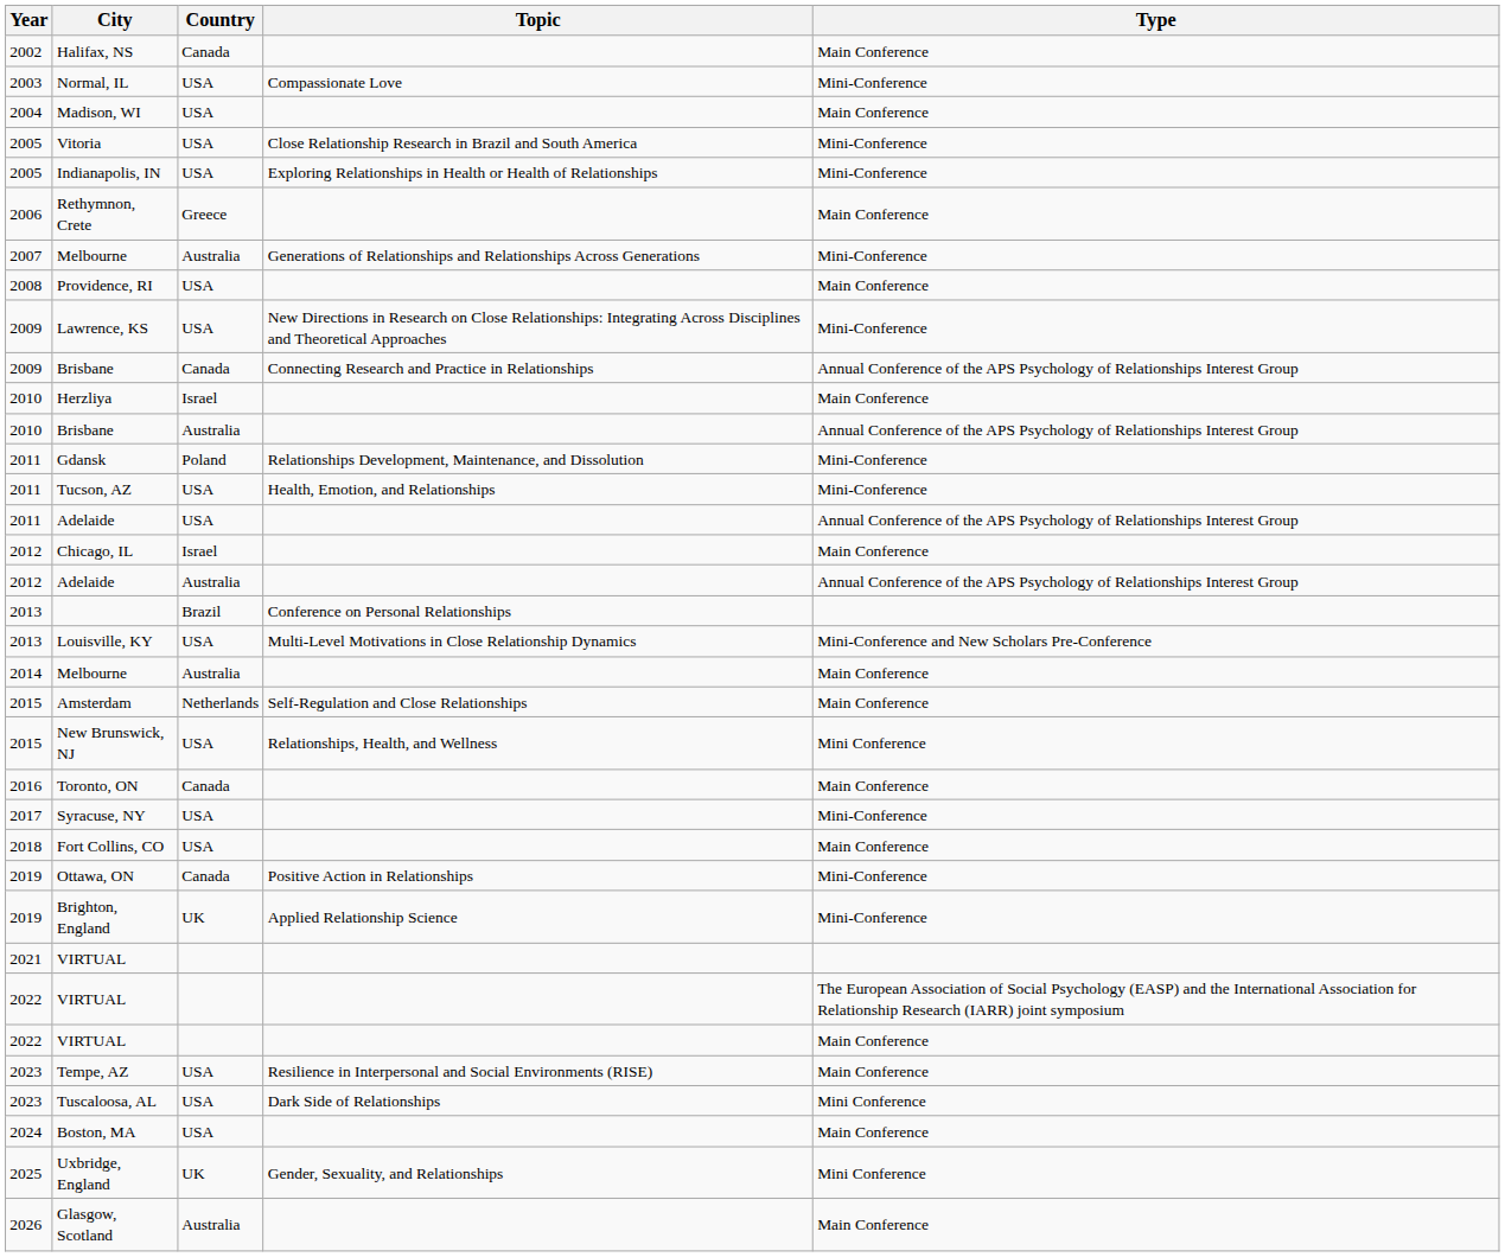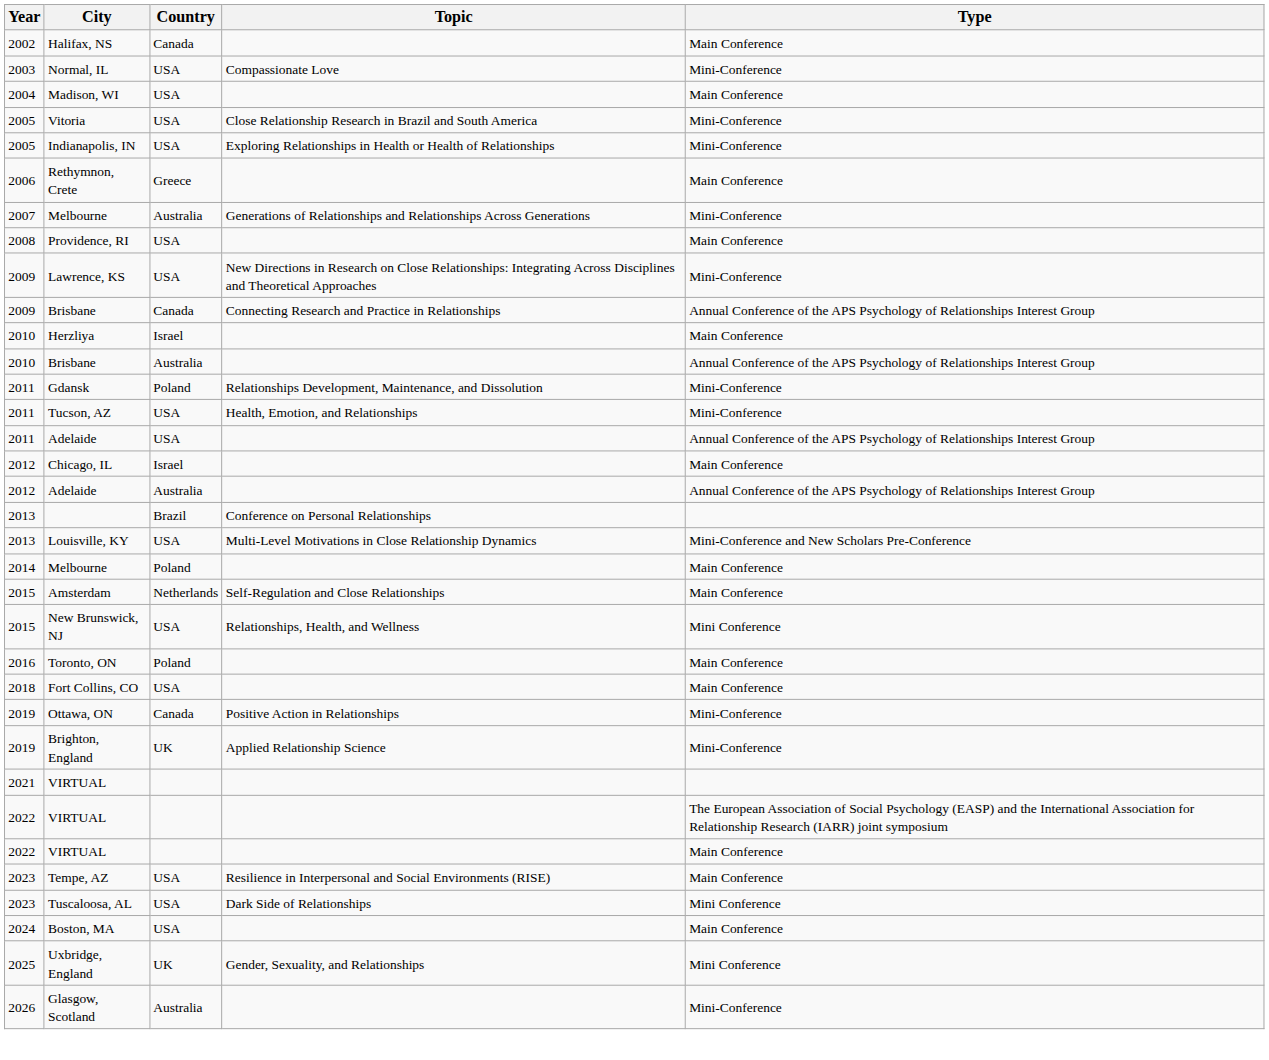 <table class="wikitable">
 <tr>
 <th>Year</th>
 <th>City</th>
 <th>Country</th>
 <th>Topic</th>
 <th>Type</th>
 </tr>
 <tr>
 <td><small>2002</small></td>
 <td><small>Halifax, NS</small></td>
 <td><small>Canada</small></td>
 <td></td>
 <td><small>Main Conference</small></td>
 </tr>
 <tr>
 <td><small>2003</small></td>
 <td><small>Normal, IL</small></td>
 <td><small>USA</small></td>
 <td><small>Compassionate Love</small></td>
 <td><small>Mini-Conference</small></td>
 </tr>
 <tr>
 <td><small>2004</small></td>
 <td><small>Madison, WI</small></td>
 <td><small>USA</small></td>
 <td></td>
 <td><small>Main Conference</small></td>
 </tr>
 <tr>
 <td><small>2005</small></td>
 <td><small>Vitoria</small></td>
 <td><small>USA</small></td>
 <td><small>Close Relationship Research in Brazil and South America</small></td>
 <td><small>Mini-Conference</small></td>
 </tr>
 <tr>
 <td><small>2005</small></td>
 <td><small>Indianapolis, IN</small></td>
 <td><small>USA</small></td>
 <td><small>Exploring Relationships in Health or Health of Relationships</small></td>
 <td><small>Mini-Conference</small></td>
 </tr>
 <tr>
 <td><small>2006</small></td>
 <td><small>Rethymnon, Crete</small></td>
 <td><small>Greece</small></td>
 <td></td>
 <td><small>Main Conference</small></td>
 </tr>
 <tr>
 <td><small>2007</small></td>
 <td><small>Melbourne</small></td>
 <td><small>Australia</small></td>
 <td><small>Generations of Relationships and Relationships Across Generations</small></td>
 <td><small>Mini-Conference</small></td>
 </tr>
 <tr>
 <td><small>2008</small></td>
 <td><small>Providence, RI</small></td>
 <td><small>USA</small></td>
 <td></td>
 <td><small>Main Conference</small></td>
 </tr>
 <tr>
 <td><small>2009</small></td>
 <td><small>Lawrence, KS</small></td>
 <td><small>USA</small></td>
 <td><small>New Directions in Research on Close Relationships: Integrating Across Disciplines and Theoretical Approaches</small></td>
 <td><small>Mini-Conference</small></td>
 </tr>
 <tr>
 <td><small>2009</small></td>
 <td><small>Brisbane</small></td>
 <td><small>Canada</small></td>
 <td><small>Connecting Research and Practice in Relationships</small></td>
 <td><small>Annual Conference of the APS Psychology of Relationships Interest Group</small></td>
 </tr>
 <tr>
 <td><small>2010</small></td>
 <td><small>Herzliya</small></td>
 <td><small>Israel</small></td>
 <td></td>
 <td><small>Main Conference</small></td>
 </tr>
 <tr>
 <td><small>2010</small></td>
 <td><small>Brisbane</small></td>
 <td><small>Australia</small></td>
 <td></td>
 <td><small>Annual Conference of the APS Psychology of Relationships Interest Group</small></td>
 </tr>
 <tr>
 <td><small>2011</small></td>
 <td><small>Gdansk</small></td>
 <td><small>Poland</small></td>
 <td><small>Relationships Development, Maintenance, and Dissolution</small></td>
 <td><small>Mini-Conference</small></td>
 </tr>
 <tr>
 <td><small>2011</small></td>
 <td><small>Tucson, AZ</small></td>
 <td><small>USA</small></td>
 <td><small>Health, Emotion, and Relationships</small></td>
 <td><small>Mini-Conference</small></td>
 </tr>
 <tr>
 <td><small>2011</small></td>
 <td><small>Adelaide</small></td>
 <td><small>USA</small></td>
 <td></td>
 <td><small>Annual Conference of the APS Psychology of Relationships Interest Group</small></td>
 </tr>
 <tr>
 <td><small>2012</small></td>
 <td><small>Chicago, IL</small></td>
 <td><small>Israel</small></td>
 <td></td>
 <td><small>Main Conference</small></td>
 </tr>
 <tr>
 <td><small>2012</small></td>
 <td><small>Adelaide</small></td>
 <td><small>Australia</small></td>
 <td></td>
 <td><small>Annual Conference of the APS Psychology of Relationships Interest Group</small></td>
 </tr>
 <tr>
 <td><small>2013</small></td>
 <td></td>
 <td><small>Brazil</small></td>
 <td><small>Conference on Personal Relationships</small></td>
 <td></td>
 </tr>
 <tr>
 <td><small>2013</small></td>
 <td><small>Louisville, KY</small></td>
 <td><small>USA</small></td>
 <td><small>Multi-Level Motivations in Close Relationship Dynamics</small></td>
 <td><small>Mini-Conference and New Scholars Pre-Conference</small></td>
 </tr>
 <tr>
 <td><small>2014</small></td>
 <td><small>Melbourne</small></td>
-<td><small>Australia</small></td>
+<td><small>Poland</small></td>
 <td></td>
 <td><small>Main Conference</small></td>
 </tr>
 <tr>
 <td><small>2015</small></td>
 <td><small>Amsterdam</small></td>
 <td><small>Netherlands</small></td>
 <td><small>Self-Regulation and Close Relationships</small></td>
 <td><small>Main Conference</small></td>
 </tr>
 <tr>
 <td><small>2015</small></td>
 <td><small>New Brunswick, NJ</small></td>
 <td><small>USA</small></td>
 <td><small>Relationships, Health, and Wellness</small></td>
 <td><small>Mini Conference</small></td>
 </tr>
 <tr>
 <td><small>2016</small></td>
 <td><small>Toronto, ON</small></td>
-<td><small>Canada</small></td>
+<td><small>Poland</small></td>
 <td></td>
 <td><small>Main Conference</small></td>
-</tr>
-<tr>
-<td><small>2017</small></td>
-<td><small>Syracuse, NY</small></td>
-<td><small>USA</small></td>
-<td></td>
-<td><small>Mini-Conference</small></td>
 </tr>
 <tr>
 <td><small>2018</small></td>
 <td><small>Fort Collins, CO</small></td>
 <td><small>USA</small></td>
 <td></td>
 <td><small>Main Conference</small></td>
 </tr>
 <tr>
 <td><small>2019</small></td>
 <td><small>Ottawa, ON</small></td>
 <td><small>Canada</small></td>
 <td><small>Positive Action in Relationships</small></td>
 <td><small>Mini-Conference</small></td>
 </tr>
 <tr>
 <td><small>2019</small></td>
 <td><small>Brighton, England</small></td>
 <td><small>UK</small></td>
 <td><small>Applied Relationship Science</small></td>
 <td><small>Mini-Conference</small></td>
 </tr>
 <tr>
 <td><small>2021</small></td>
 <td><small>VIRTUAL</small></td>
 <td></td>
 <td></td>
 <td></td>
 </tr>
 <tr>
 <td><small>2022</small></td>
 <td><small>VIRTUAL</small></td>
 <td></td>
 <td></td>
 <td><small>The European Association of Social Psychology (EASP) and the International Association for Relationship Research (IARR) joint symposium</small></td>
 </tr>
 <tr>
 <td><small>2022</small></td>
 <td><small>VIRTUAL</small></td>
 <td></td>
 <td></td>
 <td><small>Main Conference</small></td>
 </tr>
 <tr>
 <td><small>2023</small></td>
 <td><small>Tempe, AZ</small></td>
 <td><small>USA</small></td>
 <td><small>Resilience in Interpersonal and Social Environments (RISE)</small></td>
 <td><small>Main Conference</small></td>
 </tr>
 <tr>
 <td><small>2023</small></td>
 <td><small>Tuscaloosa, AL</small></td>
 <td><small>USA</small></td>
 <td><small>Dark Side of Relationships</small></td>
 <td><small>Mini Conference</small></td>
 </tr>
 <tr>
 <td><small>2024</small></td>
 <td><small>Boston, MA</small></td>
 <td><small>USA</small></td>
 <td></td>
 <td><small>Main Conference</small></td>
 </tr>
 <tr>
 <td><small>2025</small></td>
 <td><small>Uxbridge, England</small></td>
 <td><small>UK</small></td>
 <td><small>Gender, Sexuality, and Relationships</small></td>
 <td><small>Mini Conference</small></td>
 </tr>
 <tr>
 <td><small>2026</small></td>
 <td><small>Glasgow, Scotland</small></td>
 <td><small>Australia</small></td>
 <td></td>
-<td><small>Main Conference</small></td>
+<td><small>Mini-Conference</small></td>
 </tr>
 </table>
